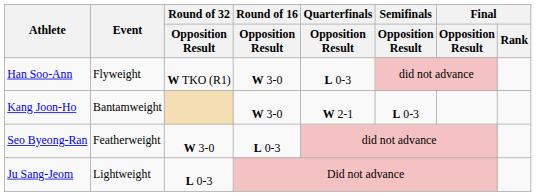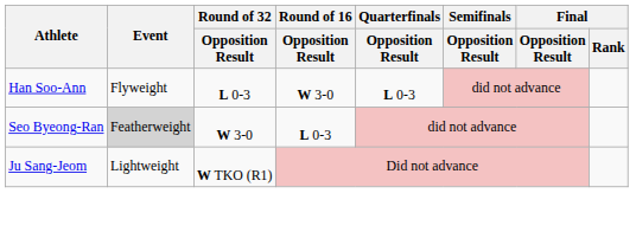 <table class="wikitable" style="font-size:90%">
 <tr>
 <th rowspan="2">Athlete</th>
 <th rowspan="2">Event</th>
 <th>Round of 32</th>
 <th>Round of 16</th>
 <th>Quarterfinals</th>
 <th>Semifinals</th>
 <th colspan="2">Final</th>
 </tr>
 <tr>
 <th>Opposition<br>Result</th>
 <th>Opposition<br>Result</th>
 <th>Opposition<br>Result</th>
 <th>Opposition<br>Result</th>
 <th>Opposition<br>Result</th>
 <th>Rank</th>
 </tr>
 <tr>
 <td><a href='#'>Han Soo-Ann</a></td>
 <td>Flyweight</td>
-<td align=center> <br> <strong>W</strong> TKO (R1)</td>
+<td align=center> <br> <strong>L</strong> 0-3</td>
 <td align=center> <br> <strong>W</strong> 3-0</td>
 <td align=center> <br> <strong>L</strong> 0-3</td>
 <td bgcolor="f4c2c2" colspan=2 align="center">did not advance</td>
 <td></td>
 </tr>
 <tr>
-<td><a href='#'>Kang Joon-Ho</a></td>
-<td>Bantamweight</td>
-<td colspan="1" bgcolor="wheat"></td>
-<td align=center> <br> <strong>W</strong> 3-0</td>
-<td align=center> <br> <strong>W</strong> 2-1</td>
-<td align=center> <br> <strong>L</strong> 0-3</td>
-<td></td>
-<td align=center></td>
-</tr>
-<tr>
 <td><a href='#'>Seo Byeong-Ran</a></td>
-<td>Featherweight</td>
+<td style="background: lightgrey;">Featherweight</td>
 <td align=center> <br> <strong>W</strong> 3-0</td>
 <td align=center> <br> <strong>L</strong> 0-3</td>
 <td bgcolor="f4c2c2" colspan=3 align="center">did not advance</td>
 <td align=center></td>
 </tr>
 <tr>
 <td><a href='#'>Ju Sang-Jeom</a></td>
 <td>Lightweight</td>
-<td align=center> <br> <strong>L</strong> 0-3</td>
+<td align=center> <br> <strong>W</strong> TKO (R1)</td>
 <td align=center colspan="4" bgcolor="f4c2c2">Did not advance</td>
 <td align=center></td>
 </tr>
 </table>
